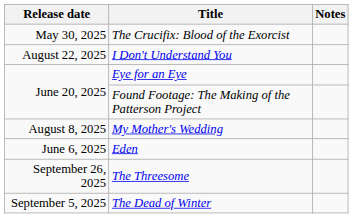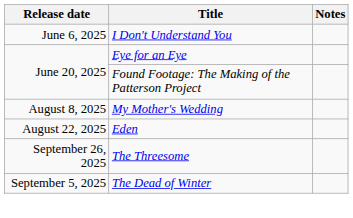 <table class="wikitable sortable">
 <tr>
 <th style="width:125px;">Release date</th>
 <th style="width:250px;">Title</th>
 <th>Notes</th>
 </tr>
 <tr>
-<td style="text-align:right;">May 30, 2025</td>
-<td><em>The Crucifix: Blood of the Exorcist</em></td>
-<td></td>
-</tr>
-<tr>
-<td style="text-align:right;">August 22, 2025</td>
+<td style="text-align:right;">June 6, 2025</td>
 <td><em><a href='#'> I Don't Understand You</a></em></td>
 <td></td>
 </tr>
 <tr>
 <td rowspan="2" style="text-align:right;">June 20, 2025</td>
 <td><em><a href='#'> Eye for an Eye</a></em></td>
 <td></td>
 </tr>
 <tr>
 <td><em>Found Footage: The Making of the Patterson Project</em></td>
 <td></td>
 </tr>
 <tr>
 <td style="text-align:right;">August 8, 2025</td>
 <td><em><a href='#'>My Mother's Wedding</a></em></td>
 <td></td>
 </tr>
 <tr>
-<td style="text-align:right;">June 6, 2025</td>
+<td style="text-align:right;">August 22, 2025</td>
 <td><em><a href='#'> Eden</a></em></td>
 <td></td>
 </tr>
 <tr>
 <td style="text-align:right;">September 26, 2025</td>
 <td><em><a href='#'>The Threesome</a></em></td>
 <td></td>
 </tr>
 <tr>
 <td style="text-align:right;">September 5, 2025</td>
 <td><em><a href='#'> The Dead of Winter</a></em></td>
 <td></td>
 </tr>
 </table>
